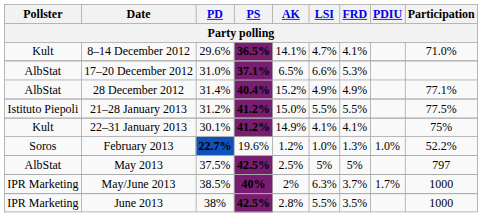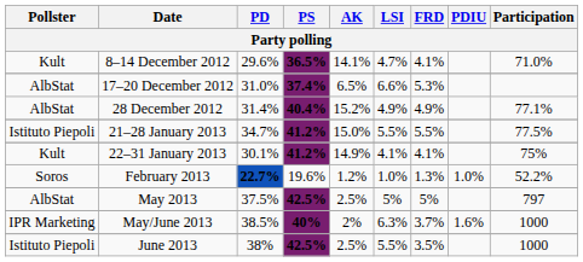 <table class="wikitable collapsible collapsed" style="text-align:center; font-size:90%; line-height:16px; margin-bottom:0">
 <tr>
 <th>Pollster</th>
 <th>Date</th>
 <th><a href='#'>PD</a></th>
 <th><a href='#'>PS</a></th>
 <th><a href='#'>AK</a></th>
 <th><a href='#'>LSI</a></th>
 <th><a href='#'>FRD</a></th>
 <th><a href='#'>PDIU</a></th>
 <th>Participation</th>
 </tr>
 <tr>
 <th colspan=10>Party polling</th>
 </tr>
 <tr>
 <td>Kult</td>
 <td>8–14 December 2012</td>
 <td>29.6%</td>
 <td bgcolor="#781D6F"><strong>36.5%</strong></td>
 <td>14.1%</td>
 <td>4.7%</td>
 <td>4.1%</td>
 <td></td>
 <td>71.0%</td>
 </tr>
 <tr>
 </tr>
 <tr>
 <td>AlbStat</td>
 <td>17–20 December 2012</td>
 <td>31.0%</td>
-<td bgcolor="#781D6F"><strong>37.1%</strong></td>
+<td bgcolor="#781D6F"><strong>37.4%</strong></td>
 <td>6.5%</td>
 <td>6.6%</td>
 <td>5.3%</td>
 <td></td>
 <td></td>
 </tr>
 <tr>
 <td>AlbStat</td>
 <td>28 December 2012</td>
 <td>31.4%</td>
 <td bgcolor="#781D6F"><strong>40.4%</strong></td>
 <td>15.2%</td>
 <td>4.9%</td>
 <td>4.9%</td>
 <td></td>
 <td>77.1%</td>
 </tr>
 <tr>
 </tr>
 <tr>
 <td>Istituto Piepoli</td>
 <td>21–28 January 2013</td>
-<td>31.2%</td>
+<td>34.7%</td>
 <td bgcolor="#781D6F"><strong>41.2%</strong></td>
 <td>15.0%</td>
 <td>5.5%</td>
 <td>5.5%</td>
 <td></td>
 <td>77.5%</td>
 </tr>
 <tr>
 </tr>
 <tr>
 <td>Kult</td>
 <td>22–31 January 2013</td>
 <td>30.1%</td>
 <td bgcolor="#781D6F"><strong>41.2%</strong></td>
 <td>14.9%</td>
 <td>4.1%</td>
 <td>4.1%</td>
 <td></td>
 <td>75%</td>
 </tr>
 <tr>
 <td>Soros</td>
 <td>February 2013</td>
 <td bgcolor="#0F52BA"><strong>22.7%</strong></td>
 <td>19.6%</td>
 <td>1.2%</td>
 <td>1.0%</td>
 <td>1.3%</td>
 <td>1.0%</td>
 <td>52.2%</td>
 </tr>
 <tr>
 </tr>
 <tr>
 <td>AlbStat</td>
 <td>May 2013</td>
 <td>37.5%</td>
 <td bgcolor="#781D6F"><strong> 42.5%</strong></td>
 <td>2.5%</td>
 <td>5%</td>
 <td>5%</td>
 <td></td>
 <td>797</td>
 </tr>
 <tr>
 </tr>
 <tr>
 <td>IPR Marketing</td>
 <td>May/June 2013</td>
 <td>38.5%</td>
 <td bgcolor="#781D6F"><strong> 40%</strong></td>
 <td>2%</td>
 <td>6.3%</td>
 <td>3.7%</td>
-<td>1.7%</td>
+<td>1.6%</td>
 <td>1000</td>
 </tr>
 <tr>
 </tr>
 <tr>
-<td>IPR Marketing</td>
+<td>Istituto Piepoli</td>
 <td>June 2013</td>
 <td>38%</td>
 <td bgcolor="#781D6F"><strong> 42.5%</strong></td>
-<td>2.8%</td>
+<td>2.5%</td>
 <td>5.5%</td>
 <td>3.5%</td>
 <td></td>
 <td>1000</td>
 </tr>
 </table>
